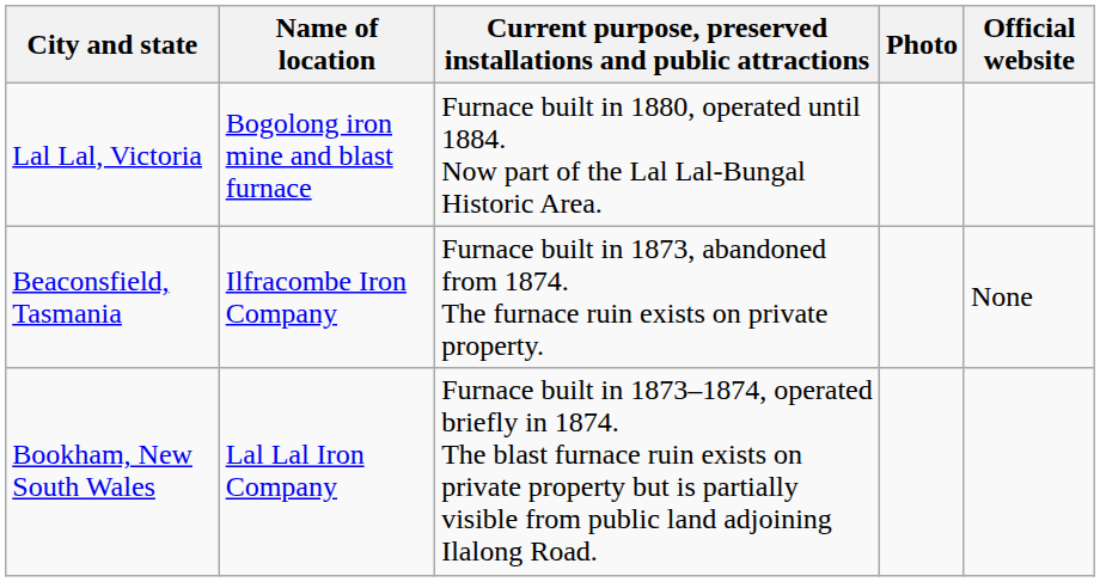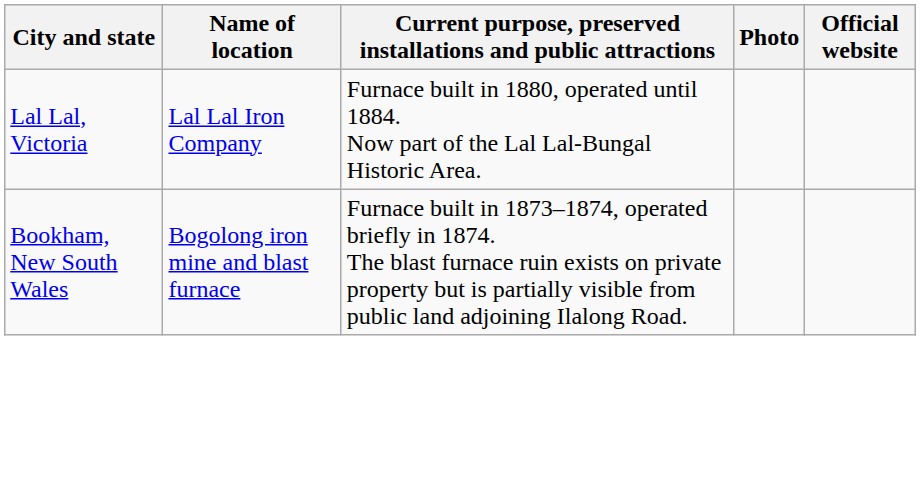 <table class="wikitable">
 <tr>
 <th>City and state</th>
 <th>Name of location</th>
 <th>Current purpose, preserved installations and public attractions</th>
 <th>Photo</th>
 <th>Official website</th>
 </tr>
 <tr>
 <td><a href='#'>Lal Lal, Victoria</a></td>
-<td><a href='#'>Bogolong iron mine and blast furnace</a></td>
+<td><a href='#'>Lal Lal Iron Company</a></td>
 <td>Furnace built in 1880, operated until 1884.<br>Now part of the Lal Lal-Bungal Historic Area.</td>
 <td></td>
 <td></td>
 </tr>
 <tr>
-<td><a href='#'>Beaconsfield, Tasmania</a></td>
-<td><a href='#'>Ilfracombe Iron Company</a></td>
-<td>Furnace built in 1873, abandoned from 1874.<br>The furnace ruin exists on private property.</td>
-<td></td>
-<td>None</td>
-</tr>
-<tr>
 <td><a href='#'>Bookham, New South Wales</a></td>
-<td><a href='#'>Lal Lal Iron Company</a></td>
+<td><a href='#'>Bogolong iron mine and blast furnace</a></td>
 <td>Furnace built in 1873–1874, operated briefly in 1874.<br>The blast furnace ruin exists on private property but is partially visible from public land adjoining Ilalong Road.</td>
 <td></td>
 <td></td>
 </tr>
 </table>
